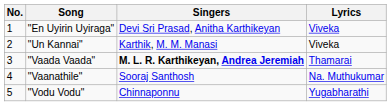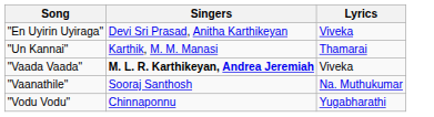 <table class="wikitable" style="font-size:95%;">
 <tr>
-<th>No.</th>
 <th>Song</th>
 <th>Singers</th>
 <th>Lyrics</th>
 </tr>
 <tr>
-<td>1</td>
 <td>"En Uyirin Uyiraga"</td>
 <td><a href='#'>Devi Sri Prasad</a>, <a href='#'>Anitha Karthikeyan</a></td>
 <td><a href='#'>Viveka</a></td>
 </tr>
 <tr>
-<td>2</td>
 <td>"Un Kannai"</td>
 <td><a href='#'>Karthik</a>, <a href='#'>M. M. Manasi</a></td>
+<td><a href='#'>Thamarai</a></td>
+</tr>
+<tr>
+<td>"Vaada Vaada"</td>
+<td><strong>M. L. R. Karthikeyan, <a href='#'>Andrea Jeremiah</a></strong></td>
 <td>Viveka</td>
 </tr>
 <tr>
-<td>3</td>
-<td>"Vaada Vaada"</td>
-<td><strong>M. L. R. Karthikeyan, <a href='#'>Andrea Jeremiah</a></strong></td>
-<td><a href='#'>Thamarai</a></td>
-</tr>
-<tr>
-<td>4</td>
 <td>"Vaanathile"</td>
 <td><a href='#'>Sooraj Santhosh</a></td>
 <td><a href='#'>Na. Muthukumar</a></td>
 </tr>
 <tr>
-<td>5</td>
 <td>"Vodu Vodu"</td>
 <td><a href='#'>Chinnaponnu</a></td>
 <td><a href='#'>Yugabharathi</a></td>
 </tr>
 </table>
